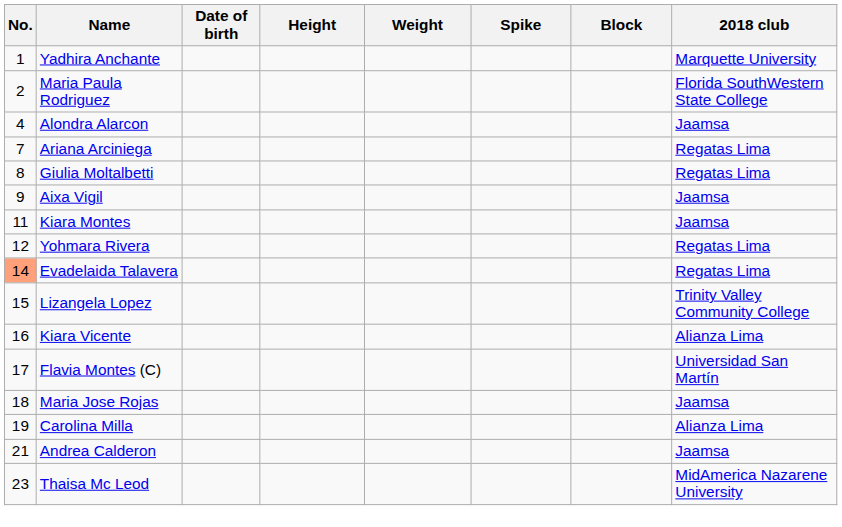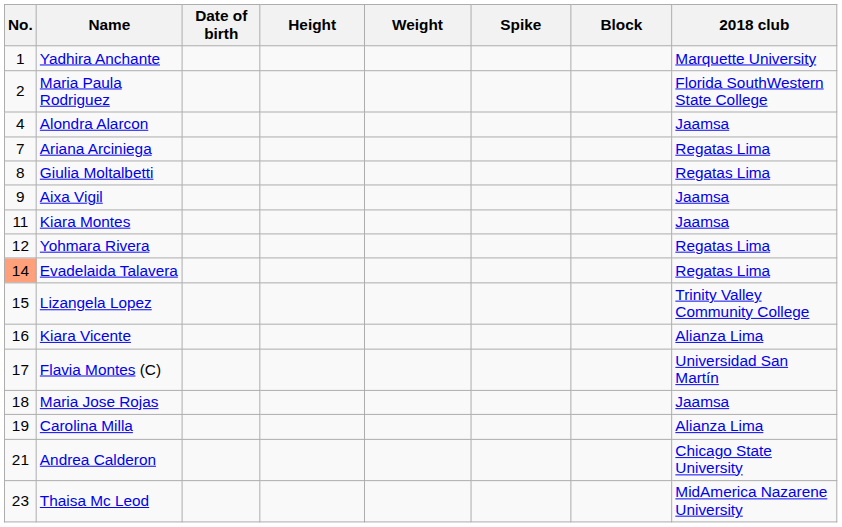 <table class="wikitable sortable" style="text-align:center;">
 <tr>
 <th>No.</th>
 <th style="width:15em">Name</th>
 <th style="width:8em">Date of birth</th>
 <th style="width:11em">Height</th>
 <th style="width:11em">Weight</th>
 <th style="width:11em">Spike</th>
 <th style="width:11em">Block</th>
 <th style="width:16em">2018 club</th>
 </tr>
 <tr>
 <td>1</td>
 <td align=left><a href='#'>Yadhira Anchante</a></td>
 <td align=right></td>
 <td></td>
 <td></td>
 <td></td>
 <td></td>
 <td align=left> <a href='#'>Marquette University</a></td>
 </tr>
 <tr>
 <td>2</td>
 <td align=left><a href='#'>Maria Paula Rodriguez</a></td>
 <td align=right></td>
 <td></td>
 <td></td>
 <td></td>
 <td></td>
 <td align=left> <a href='#'>Florida SouthWestern State College</a></td>
 </tr>
 <tr>
 <td>4</td>
 <td align=left><a href='#'>Alondra Alarcon</a></td>
 <td align=right></td>
 <td></td>
 <td></td>
 <td></td>
 <td></td>
 <td align=left> <a href='#'>Jaamsa</a></td>
 </tr>
 <tr>
 <td>7</td>
 <td align=left><a href='#'>Ariana Arciniega</a></td>
 <td align=right></td>
 <td></td>
 <td></td>
 <td></td>
 <td></td>
 <td align=left> <a href='#'>Regatas Lima</a></td>
 </tr>
 <tr>
 <td>8</td>
 <td align=left><a href='#'>Giulia Moltalbetti</a></td>
 <td align=right></td>
 <td></td>
 <td></td>
 <td></td>
 <td></td>
 <td align=left> <a href='#'>Regatas Lima</a></td>
 </tr>
 <tr>
 <td>9</td>
 <td align=left><a href='#'>Aixa Vigil</a></td>
 <td align=right></td>
 <td></td>
 <td></td>
 <td></td>
 <td></td>
 <td align=left> <a href='#'>Jaamsa</a></td>
 </tr>
 <tr>
 <td>11</td>
 <td align=left><a href='#'>Kiara Montes</a></td>
 <td align=right></td>
 <td></td>
 <td></td>
 <td></td>
 <td></td>
 <td align=left> <a href='#'>Jaamsa</a></td>
 </tr>
 <tr>
 <td>12</td>
 <td align=left><a href='#'>Yohmara Rivera</a></td>
 <td align=right></td>
 <td></td>
 <td></td>
 <td></td>
 <td></td>
 <td align=left> <a href='#'>Regatas Lima</a></td>
 </tr>
 <tr>
 <td style="background: lightsalmon;">14</td>
 <td align=left><a href='#'>Evadelaida Talavera</a></td>
 <td align=right></td>
 <td></td>
 <td></td>
 <td></td>
 <td></td>
 <td align=left> <a href='#'>Regatas Lima</a></td>
 </tr>
 <tr>
 <td>15</td>
 <td align=left><a href='#'>Lizangela Lopez</a></td>
 <td align=right></td>
 <td></td>
 <td></td>
 <td></td>
 <td></td>
 <td align=left> <a href='#'>Trinity Valley Community College</a></td>
 </tr>
 <tr>
 <td>16</td>
 <td align=left><a href='#'>Kiara Vicente</a></td>
 <td align=right></td>
 <td></td>
 <td></td>
 <td></td>
 <td></td>
 <td align=left> <a href='#'>Alianza Lima</a></td>
 </tr>
 <tr>
 <td>17</td>
 <td align=left><a href='#'>Flavia Montes</a> (C)</td>
 <td align=right></td>
 <td></td>
 <td></td>
 <td></td>
 <td></td>
 <td align=left> <a href='#'>Universidad San Martín</a></td>
 </tr>
 <tr>
 <td>18</td>
 <td align=left><a href='#'>Maria Jose Rojas</a></td>
 <td align=right></td>
 <td></td>
 <td></td>
 <td></td>
 <td></td>
 <td align=left> <a href='#'>Jaamsa</a></td>
 </tr>
 <tr>
 <td>19</td>
 <td align=left><a href='#'>Carolina Milla</a></td>
 <td align=right></td>
 <td></td>
 <td></td>
 <td></td>
 <td></td>
 <td align=left> <a href='#'>Alianza Lima</a></td>
 </tr>
 <tr>
 <td>21</td>
 <td align=left><a href='#'>Andrea Calderon</a></td>
 <td align=right></td>
 <td></td>
 <td></td>
 <td></td>
 <td></td>
-<td align=left> <a href='#'>Jaamsa</a></td>
+<td align=left> <a href='#'>Chicago State University</a></td>
 </tr>
 <tr>
 <td>23</td>
 <td align=left><a href='#'>Thaisa Mc Leod</a></td>
 <td align=right></td>
 <td></td>
 <td></td>
 <td></td>
 <td></td>
 <td align=left> <a href='#'>MidAmerica Nazarene University</a></td>
 </tr>
 </table>
